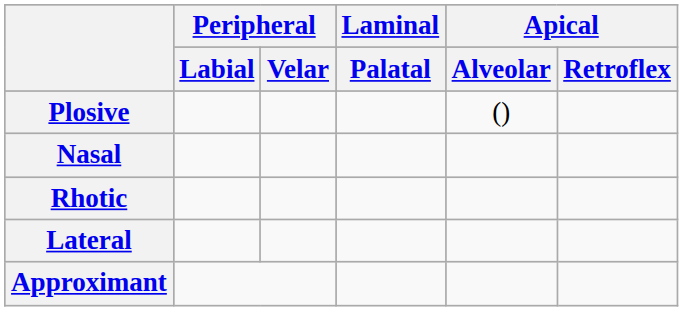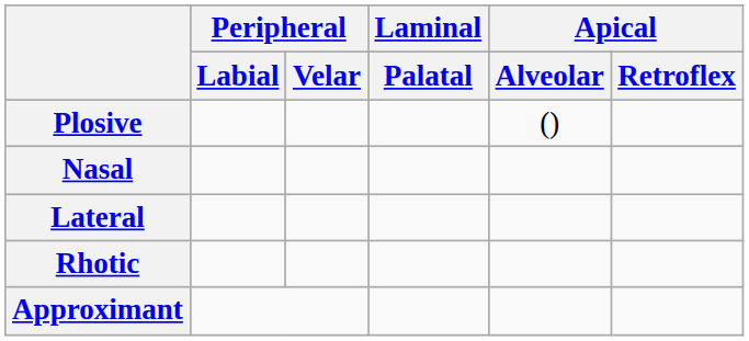 <table class="wikitable" style="text-align: center;">
 <tr>
 <th rowspan="2"></th>
 <th colspan="2"><a href='#'>Peripheral</a></th>
 <th><a href='#'>Laminal</a></th>
 <th colspan="2"><a href='#'>Apical</a></th>
 </tr>
 <tr>
 <th><a href='#'>Labial</a></th>
 <th><a href='#'>Velar</a></th>
 <th><a href='#'>Palatal</a></th>
 <th><a href='#'>Alveolar</a></th>
 <th><a href='#'>Retroflex</a></th>
 </tr>
 <tr>
 <th><a href='#'>Plosive</a></th>
 <td></td>
 <td></td>
 <td></td>
 <td>()</td>
 <td></td>
 </tr>
 <tr>
 <th><a href='#'>Nasal</a></th>
 <td></td>
 <td></td>
 <td></td>
 <td></td>
 <td></td>
 </tr>
 <tr>
-<th><a href='#'>Rhotic</a></th>
+<th><a href='#'>Lateral</a></th>
 <td></td>
 <td></td>
 <td></td>
 <td></td>
 <td></td>
 </tr>
 <tr>
-<th><a href='#'>Lateral</a></th>
+<th><a href='#'>Rhotic</a></th>
 <td></td>
 <td></td>
 <td></td>
 <td></td>
 <td></td>
 </tr>
 <tr>
 <th><a href='#'>Approximant</a></th>
 <td colspan="2"></td>
 <td></td>
 <td></td>
 <td></td>
 </tr>
 </table>
